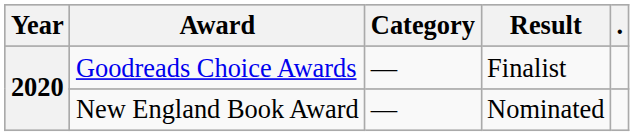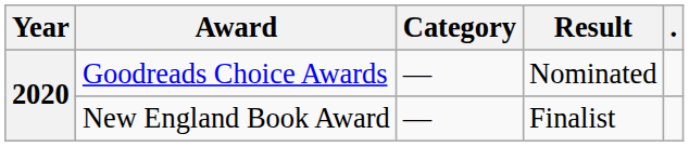 <table class="wikitable sortable">
 <tr>
 <th>Year</th>
 <th>Award</th>
 <th>Category</th>
 <th>Result</th>
 <th>.</th>
 </tr>
 <tr>
 <th rowspan="2">2020</th>
 <td><a href='#'>Goodreads Choice Awards</a></td>
 <td>—</td>
-<td>Finalist</td>
+<td>Nominated</td>
 <td></td>
 </tr>
 <tr>
 <td>New England Book Award</td>
 <td>—</td>
-<td>Nominated</td>
+<td>Finalist</td>
 <td></td>
 </tr>
 </table>
